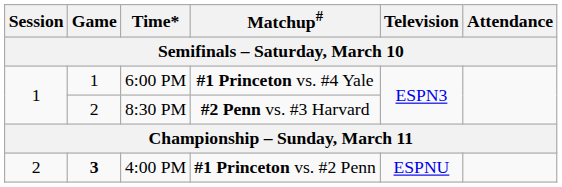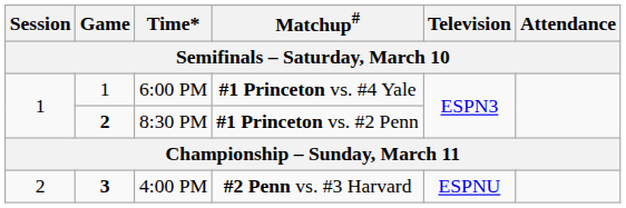 <table class="wikitable" style="font-size: 95%; text-align:center">
 <tr>
 <th>Session</th>
 <th>Game</th>
 <th>Time*</th>
 <th>Matchup<sup>#</sup></th>
 <th>Television</th>
 <th>Attendance</th>
 </tr>
 <tr>
 <th colspan=6>Semifinals – Saturday, March 10</th>
 </tr>
 <tr>
 <td rowspan=2>1</td>
 <td>1</td>
 <td>6:00 PM</td>
 <td><strong>#1 Princeton</strong> vs. #4 Yale</td>
 <td rowspan=2><a href='#'>ESPN3</a></td>
 <td rowspan=2></td>
 </tr>
 <tr>
-<td>2</td>
+<td><strong>2</strong></td>
 <td>8:30 PM</td>
-<td><strong>#2 Penn</strong> vs. #3 Harvard</td>
+<td><strong>#1 Princeton</strong> vs. #2 Penn</td>
 </tr>
 <tr>
 <th colspan=6>Championship – Sunday, March 11</th>
 </tr>
 <tr>
 <td>2</td>
 <td><strong>3</strong></td>
 <td>4:00 PM</td>
-<td><strong>#1 Princeton</strong> vs. #2 Penn</td>
+<td><strong>#2 Penn</strong> vs. #3 Harvard</td>
 <td><a href='#'>ESPNU</a></td>
 <td></td>
 </tr>
 </table>
